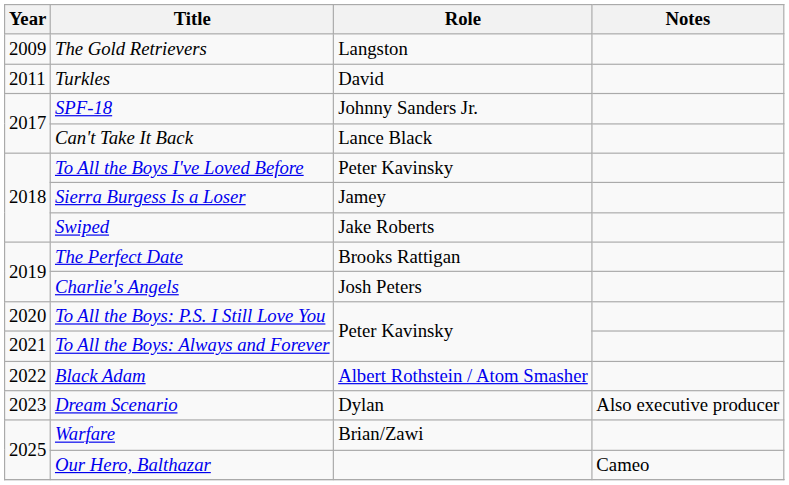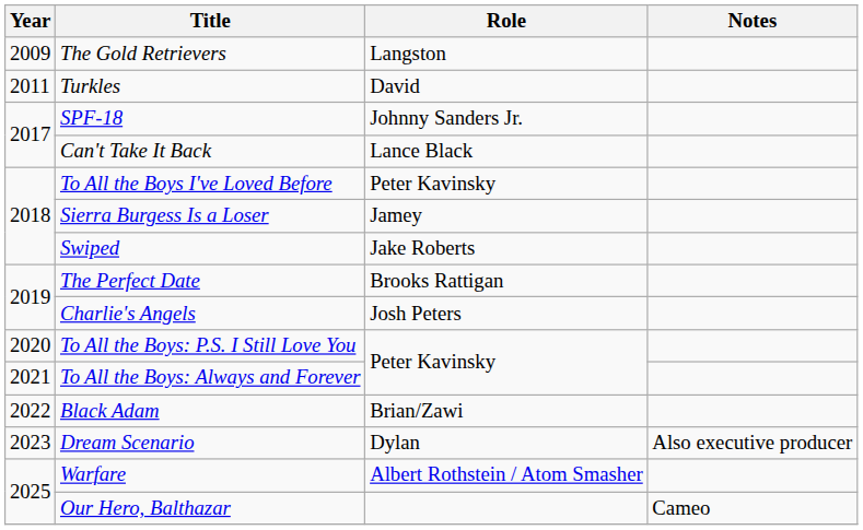 <table class="wikitable sortable">
 <tr>
 <th>Year</th>
 <th>Title</th>
 <th>Role</th>
 <th class="unsortable">Notes</th>
 </tr>
 <tr>
 <td>2009</td>
 <td><em>The Gold Retrievers</em></td>
 <td>Langston</td>
 <td></td>
 </tr>
 <tr>
 <td>2011</td>
 <td><em>Turkles</em></td>
 <td>David</td>
 <td></td>
 </tr>
 <tr>
 <td rowspan="2">2017</td>
 <td><em><a href='#'>SPF-18</a></em></td>
 <td>Johnny Sanders Jr.</td>
 <td></td>
 </tr>
 <tr>
 <td><em>Can't Take It Back</em></td>
 <td>Lance Black</td>
 <td></td>
 </tr>
 <tr>
 <td rowspan="3">2018</td>
 <td><em><a href='#'>To All the Boys I've Loved Before</a></em></td>
 <td>Peter Kavinsky</td>
 <td></td>
 </tr>
 <tr>
 <td><em><a href='#'>Sierra Burgess Is a Loser</a></em></td>
 <td>Jamey</td>
 <td></td>
 </tr>
 <tr>
 <td><em><a href='#'>Swiped</a></em></td>
 <td>Jake Roberts</td>
 <td></td>
 </tr>
 <tr>
 <td rowspan="2">2019</td>
 <td><em><a href='#'>The Perfect Date</a></em></td>
 <td>Brooks Rattigan</td>
 <td></td>
 </tr>
 <tr>
 <td><em><a href='#'>Charlie's Angels</a></em></td>
 <td>Josh Peters</td>
 <td></td>
 </tr>
 <tr>
 <td>2020</td>
 <td><em><a href='#'>To All the Boys: P.S. I Still Love You</a></em></td>
 <td rowspan="2">Peter Kavinsky</td>
 <td></td>
 </tr>
 <tr>
 <td>2021</td>
 <td><em><a href='#'>To All the Boys: Always and Forever</a></em></td>
 <td></td>
 </tr>
 <tr>
 <td>2022</td>
 <td><em><a href='#'>Black Adam</a></em></td>
-<td><a href='#'>Albert Rothstein / Atom Smasher</a></td>
+<td>Brian/Zawi</td>
 <td></td>
 </tr>
 <tr>
 <td>2023</td>
 <td><em><a href='#'>Dream Scenario</a></em></td>
 <td>Dylan</td>
 <td>Also executive producer</td>
 </tr>
 <tr>
 <td rowspan="2">2025</td>
 <td><em><a href='#'>Warfare</a></em></td>
-<td>Brian/Zawi</td>
+<td><a href='#'>Albert Rothstein / Atom Smasher</a></td>
 <td></td>
 </tr>
 <tr>
 <td><em><a href='#'>Our Hero, Balthazar</a></em></td>
 <td></td>
 <td>Cameo</td>
 </tr>
 <tr>
 </tr>
 </table>
